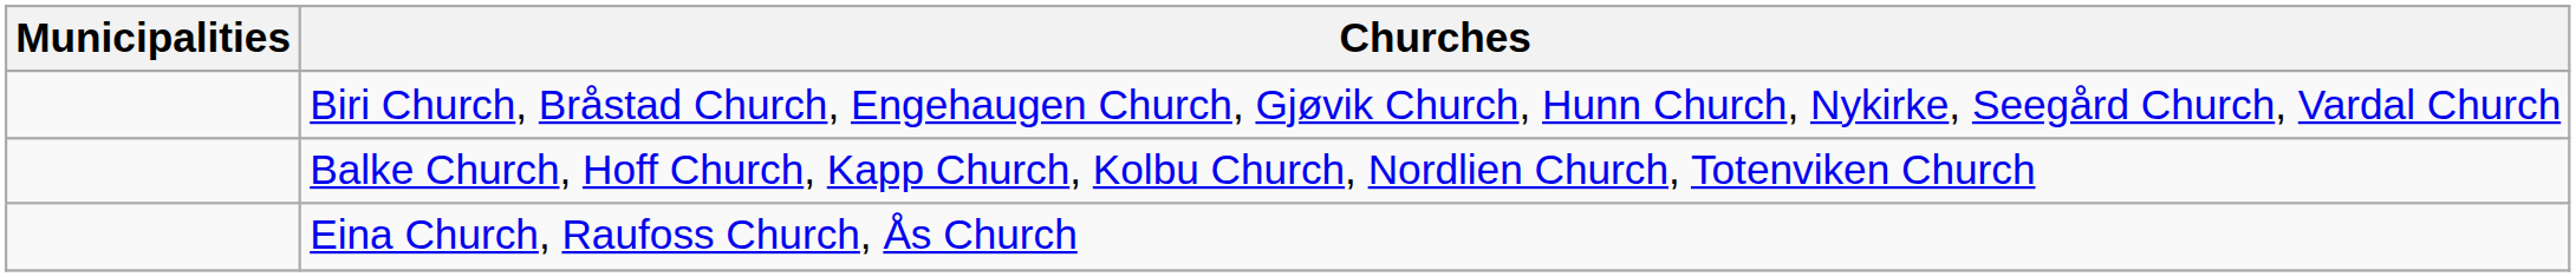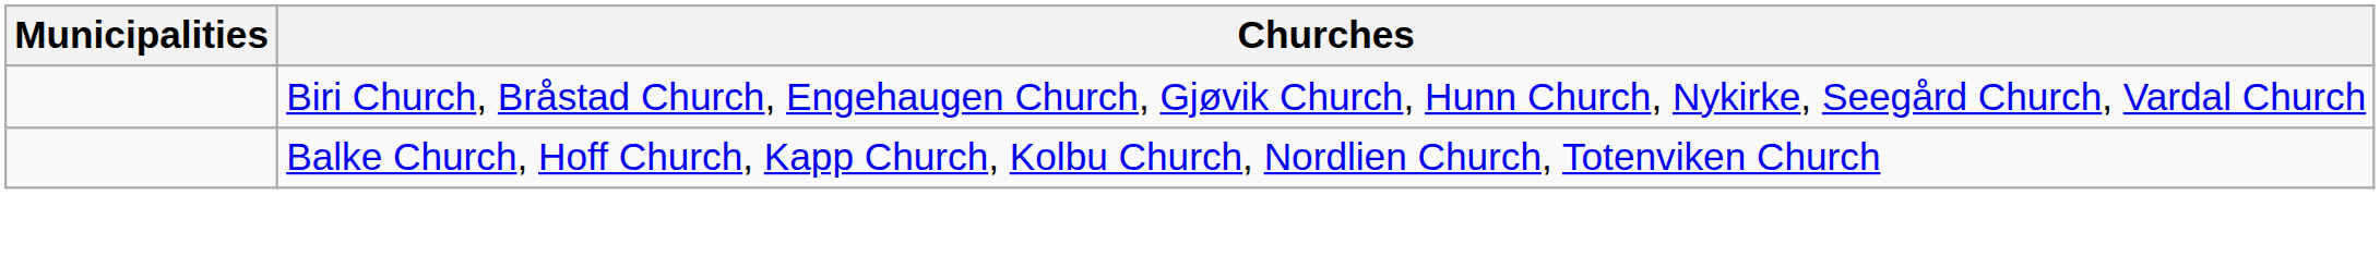 <table class="wikitable">
 <tr>
 <th>Municipalities</th>
 <th>Churches</th>
 </tr>
 <tr>
 <td></td>
 <td><a href='#'>Biri Church</a>, <a href='#'>Bråstad Church</a>, <a href='#'>Engehaugen Church</a>, <a href='#'>Gjøvik Church</a>, <a href='#'>Hunn Church</a>, <a href='#'>Nykirke</a>, <a href='#'>Seegård Church</a>, <a href='#'>Vardal Church</a></td>
 </tr>
 <tr>
 <td></td>
 <td><a href='#'>Balke Church</a>, <a href='#'>Hoff Church</a>, <a href='#'>Kapp Church</a>, <a href='#'>Kolbu Church</a>, <a href='#'>Nordlien Church</a>, <a href='#'>Totenviken Church</a></td>
 </tr>
-<tr>
-<td></td>
-<td><a href='#'>Eina Church</a>, <a href='#'>Raufoss Church</a>, <a href='#'>Ås Church</a></td>
-</tr>
 </table>
